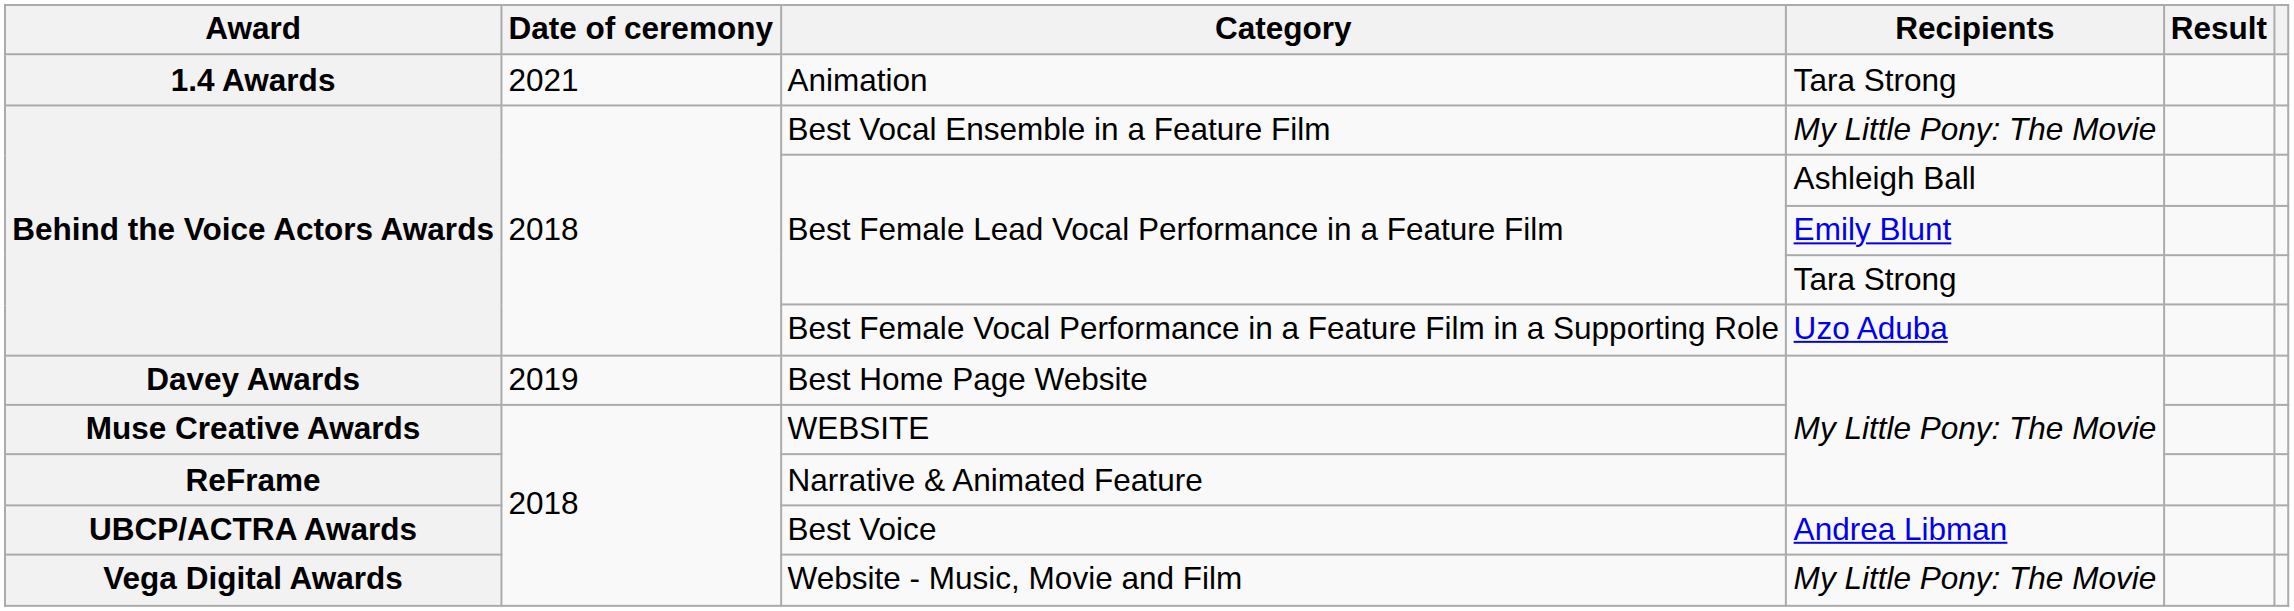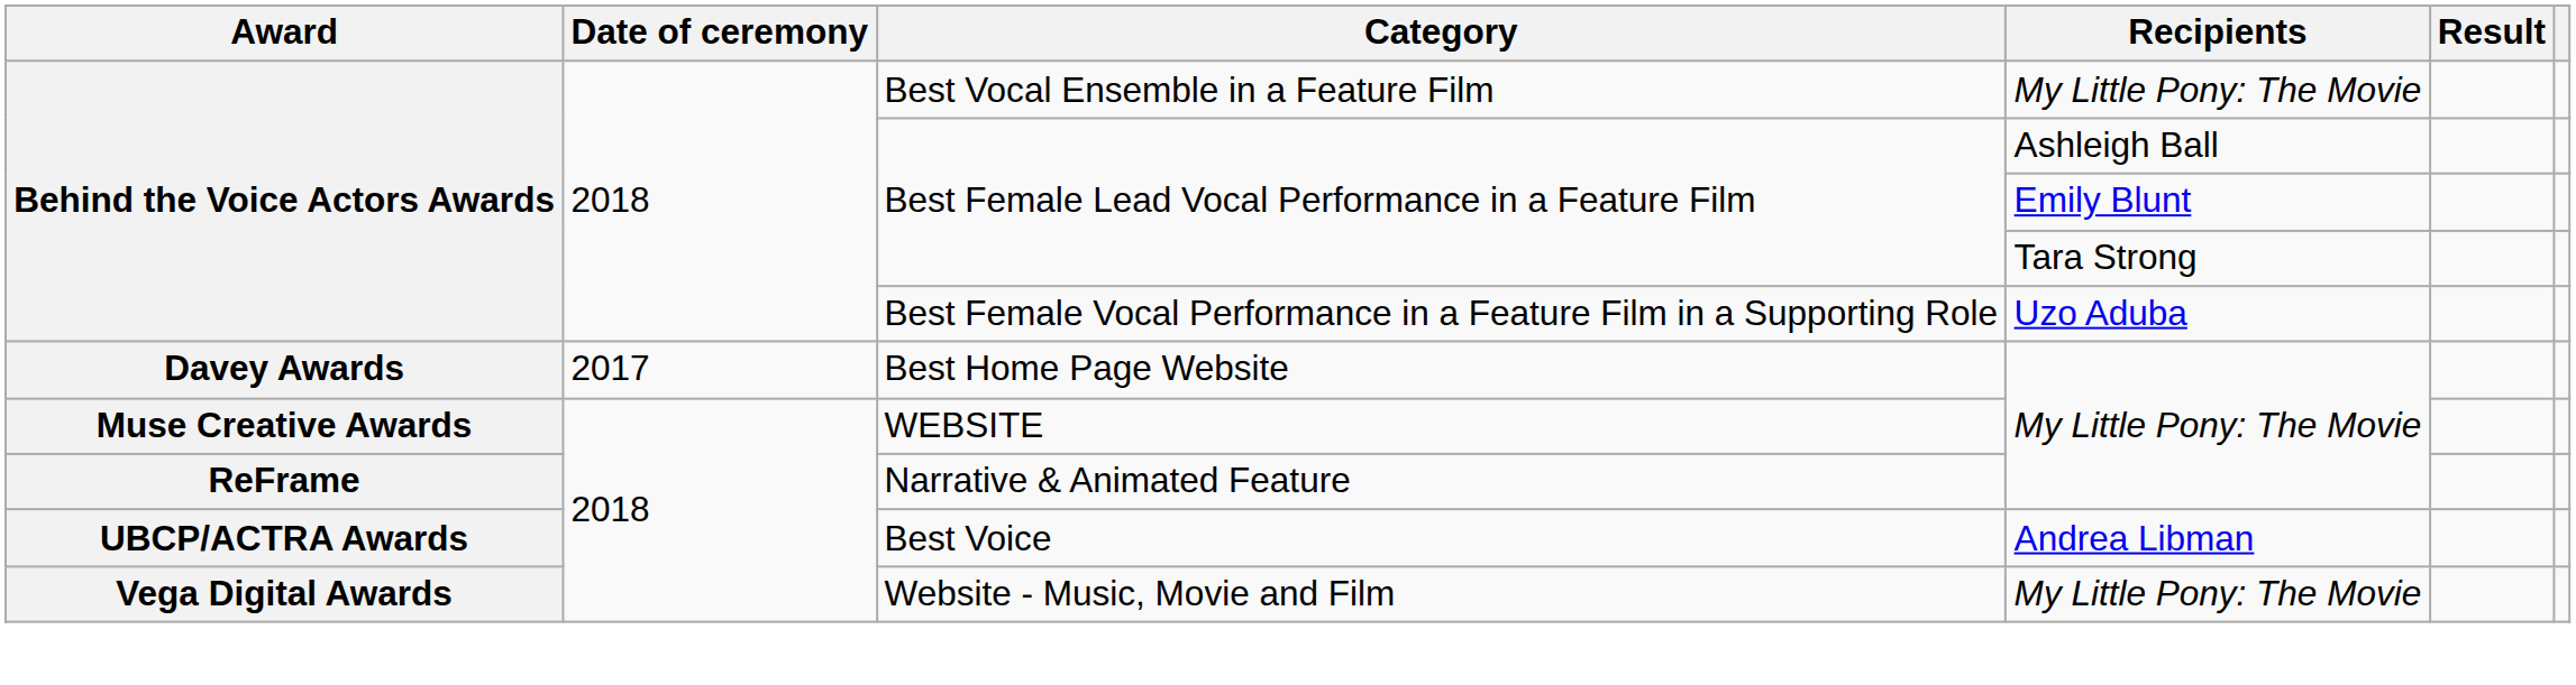 <table class="wikitable plainrowheaders sortable">
 <tr>
 <th scope="col">Award</th>
 <th scope="col">Date of ceremony</th>
 <th scope="col">Category</th>
 <th scope="col">Recipients</th>
 <th scope="col">Result</th>
 <th scope="col" class="unsortable"></th>
-</tr>
-<tr>
-<th scope="row">1.4 Awards</th>
-<td>2021</td>
-<td>Animation</td>
-<td>Tara Strong</td>
-<td></td>
-<td></td>
 </tr>
 <tr>
 <th scope="row" rowspan="5">Behind the Voice Actors Awards</th>
 <td rowspan="5">2018</td>
 <td>Best Vocal Ensemble in a Feature Film</td>
 <td><em>My Little Pony: The Movie</em></td>
 <td></td>
 <td></td>
 </tr>
 <tr>
 <td rowspan="3">Best Female Lead Vocal Performance in a Feature Film</td>
 <td>Ashleigh Ball</td>
 <td></td>
 <td></td>
 </tr>
 <tr>
 <td><a href='#'>Emily Blunt</a></td>
 <td></td>
 <td></td>
 </tr>
 <tr>
 <td>Tara Strong</td>
 <td></td>
 <td></td>
 </tr>
 <tr>
 <td>Best Female Vocal Performance in a Feature Film in a Supporting Role</td>
 <td><a href='#'>Uzo Aduba</a></td>
 <td></td>
 <td></td>
 </tr>
 <tr>
 <th scope="row">Davey Awards</th>
-<td>2019</td>
+<td>2017</td>
 <td>Best Home Page Website</td>
 <td rowspan="3"><em>My Little Pony: The Movie</em></td>
 <td></td>
 <td></td>
 </tr>
 <tr>
 <th scope="row">Muse Creative Awards</th>
 <td rowspan="4">2018</td>
 <td>WEBSITE</td>
 <td></td>
 <td></td>
 </tr>
 <tr>
 <th scope="row">ReFrame</th>
 <td>Narrative & Animated Feature</td>
 <td></td>
 <td></td>
 </tr>
 <tr>
 <th scope="row">UBCP/ACTRA Awards</th>
 <td>Best Voice</td>
 <td><a href='#'>Andrea Libman</a></td>
 <td></td>
 <td></td>
 </tr>
 <tr>
 <th scope="row">Vega Digital Awards</th>
 <td>Website - Music, Movie and Film</td>
 <td><em>My Little Pony: The Movie</em></td>
 <td></td>
 <td></td>
 </tr>
 </table>
